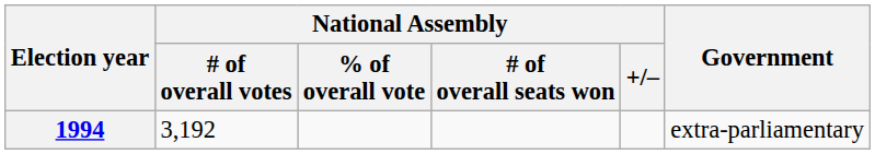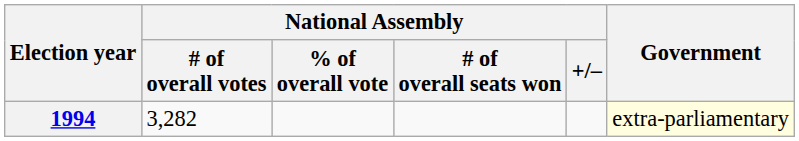 <table class=wikitable>
 <tr>
 <th rowspan=2>Election year</th>
 <th colspan=4>National Assembly</th>
 <th rowspan=2>Government</th>
 </tr>
 <tr>
 <th># of<br>overall votes</th>
 <th>% of<br>overall vote</th>
 <th># of<br>overall seats won</th>
 <th>+/–</th>
 </tr>
 <tr>
 <th><a href='#'>1994</a></th>
-<td>3,192</td>
+<td>3,282</td>
 <td></td>
 <td></td>
 <td></td>
-<td>extra-parliamentary</td>
+<td style="background: lightyellow;">extra-parliamentary</td>
 </tr>
 </table>
